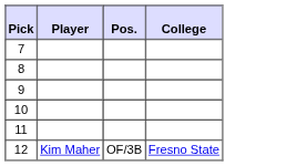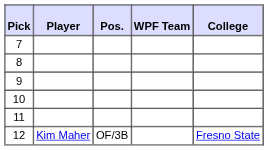 <table style="text-align: center" border="1" cellpadding="3" cellspacing="0">
 <tr>
 <th style="background:#ddf;"><br>Pick</th>
 <th style="background:#ddf;"><br>Player</th>
 <th style="background:#ddf;"><br>Pos.</th>
+<th style="background:#ddf;"><br>WPF Team</th>
 <th style="background:#ddf;"><br>College</th>
 </tr>
 <tr>
 <td>7</td>
+<td></td>
 <td></td>
 <td></td>
 <td></td>
 </tr>
 <tr>
 <td>8</td>
 <td></td>
 <td></td>
 <td></td>
+<td></td>
 </tr>
 <tr>
 <td>9</td>
+<td></td>
 <td></td>
 <td></td>
 <td></td>
 </tr>
 <tr>
 <td>10</td>
 <td></td>
 <td></td>
 <td></td>
+<td></td>
 </tr>
 <tr>
 <td>11</td>
+<td></td>
 <td></td>
 <td></td>
 <td></td>
 </tr>
 <tr>
 <td>12</td>
 <td><a href='#'>Kim Maher</a></td>
 <td>OF/3B</td>
+<td></td>
 <td><a href='#'>Fresno State</a></td>
 </tr>
 </table>
